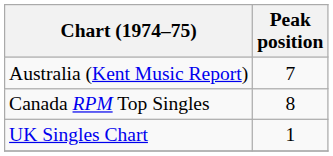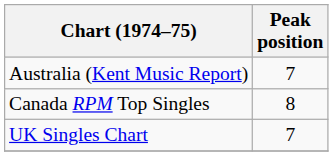 <table class="wikitable sortable">
 <tr>
 <th>Chart (1974–75)</th>
 <th>Peak<br>position</th>
 </tr>
 <tr>
 <td>Australia (<a href='#'>Kent Music Report</a>)</td>
 <td style="text-align:center;">7</td>
 </tr>
 <tr>
 <td>Canada <a href='#'><em>RPM</em></a> Top Singles</td>
 <td style="text-align:center;">8</td>
 </tr>
 <tr>
 <td><a href='#'>UK Singles Chart</a></td>
-<td style="text-align:center;">1</td>
+<td style="text-align:center;">7</td>
 </tr>
 <tr>
 </tr>
 </table>
